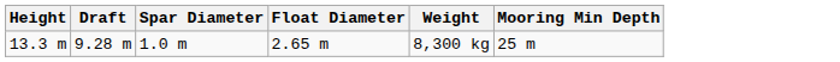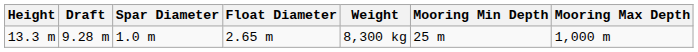 <table class="wikitable">
 <tr>
 <th>Height</th>
 <th>Draft</th>
 <th>Spar Diameter</th>
 <th>Float Diameter</th>
 <th>Weight</th>
 <th>Mooring Min Depth</th>
+<th>Mooring Max Depth</th>
 </tr>
 <tr>
 <td>13.3 m</td>
 <td>9.28 m</td>
 <td>1.0 m</td>
 <td>2.65 m</td>
 <td>8,300 kg</td>
 <td>25 m</td>
+<td>1,000 m</td>
 </tr>
 </table>
